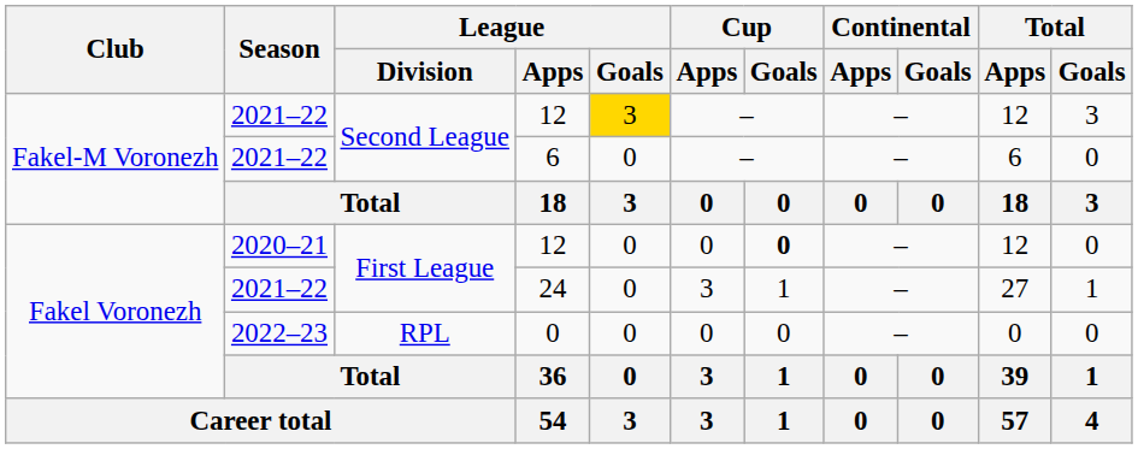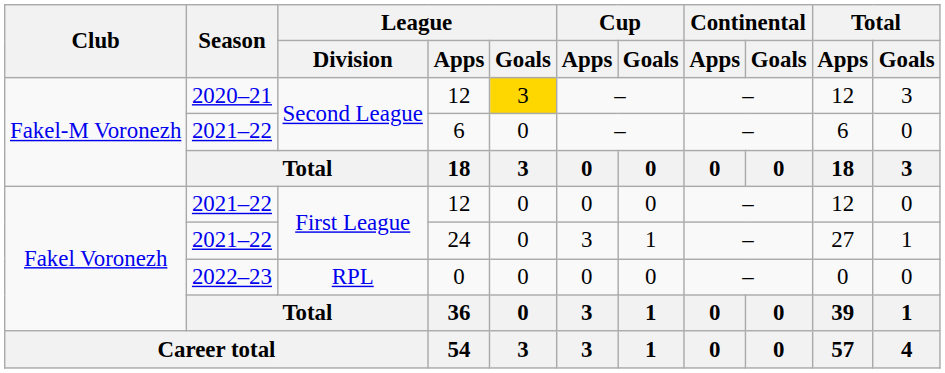 <table class="wikitable" style="text-align: center;">
 <tr>
 <th rowspan=2>Club</th>
 <th rowspan=2>Season</th>
 <th colspan=3>League</th>
 <th colspan=2>Cup</th>
 <th colspan=2>Continental</th>
 <th colspan=2>Total</th>
 </tr>
 <tr>
 <th>Division</th>
 <th>Apps</th>
 <th>Goals</th>
 <th>Apps</th>
 <th>Goals</th>
 <th>Apps</th>
 <th>Goals</th>
 <th>Apps</th>
 <th>Goals</th>
 </tr>
 <tr>
 <td rowspan="3"><a href='#'>Fakel-M Voronezh</a></td>
-<td><a href='#'>2021–22</a></td>
+<td><a href='#'>2020–21</a></td>
 <td rowspan="2"><a href='#'>Second League</a></td>
 <td>12</td>
 <td style="background: gold;">3</td>
 <td colspan=2>–</td>
 <td colspan=2>–</td>
 <td>12</td>
 <td>3</td>
 </tr>
 <tr>
 <td><a href='#'>2021–22</a></td>
 <td>6</td>
 <td>0</td>
 <td colspan=2>–</td>
 <td colspan=2>–</td>
 <td>6</td>
 <td>0</td>
 </tr>
 <tr>
 <th colspan=2>Total</th>
 <th>18</th>
 <th>3</th>
 <th>0</th>
 <th>0</th>
 <th>0</th>
 <th>0</th>
 <th>18</th>
 <th>3</th>
 </tr>
 <tr>
 <td rowspan="4"><a href='#'>Fakel Voronezh</a></td>
-<td><a href='#'>2020–21</a></td>
+<td><a href='#'>2021–22</a></td>
 <td rowspan="2"><a href='#'>First League</a></td>
 <td>12</td>
 <td>0</td>
 <td>0</td>
-<td><strong>0</strong></td>
+<td>0</td>
 <td colspan=2>–</td>
 <td>12</td>
 <td>0</td>
 </tr>
 <tr>
 <td><a href='#'>2021–22</a></td>
 <td>24</td>
 <td>0</td>
 <td>3</td>
 <td>1</td>
 <td colspan=2>–</td>
 <td>27</td>
 <td>1</td>
 </tr>
 <tr>
 <td><a href='#'>2022–23</a></td>
 <td><a href='#'>RPL</a></td>
 <td>0</td>
 <td>0</td>
 <td>0</td>
 <td>0</td>
 <td colspan=2>–</td>
 <td>0</td>
 <td>0</td>
 </tr>
 <tr>
 <th colspan=2>Total</th>
 <th>36</th>
 <th>0</th>
 <th>3</th>
 <th>1</th>
 <th>0</th>
 <th>0</th>
 <th>39</th>
 <th>1</th>
 </tr>
 <tr>
 <th colspan=3>Career total</th>
 <th>54</th>
 <th>3</th>
 <th>3</th>
 <th>1</th>
 <th>0</th>
 <th>0</th>
 <th>57</th>
 <th>4</th>
 </tr>
 </table>
